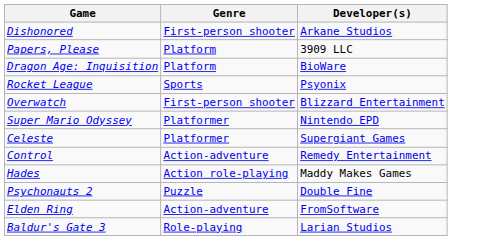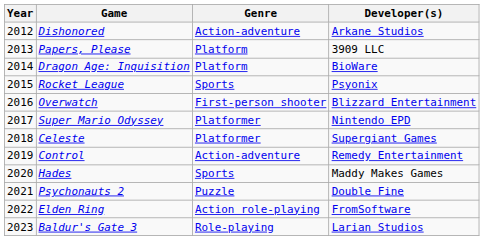 <table class="wikitable">
 <tr>
+<th>Year</th>
 <th>Game</th>
 <th>Genre</th>
 <th>Developer(s)</th>
 </tr>
 <tr>
+<td>2012</td>
 <td><em><a href='#'>Dishonored</a></em></td>
-<td><a href='#'>First-person shooter</a></td>
+<td><a href='#'>Action-adventure</a></td>
 <td><a href='#'>Arkane Studios</a></td>
 </tr>
 <tr>
+<td>2013</td>
 <td><em><a href='#'>Papers, Please</a></em></td>
 <td><a href='#'>Platform</a></td>
 <td>3909 LLC</td>
 </tr>
 <tr>
+<td>2014</td>
 <td><em><a href='#'>Dragon Age: Inquisition</a></em></td>
 <td><a href='#'>Platform</a></td>
 <td><a href='#'>BioWare</a></td>
 </tr>
 <tr>
+<td>2015</td>
 <td><em><a href='#'>Rocket League</a></em></td>
 <td><a href='#'>Sports</a></td>
 <td><a href='#'>Psyonix</a></td>
 </tr>
 <tr>
+<td>2016</td>
 <td><em><a href='#'>Overwatch</a></em></td>
 <td><a href='#'>First-person shooter</a></td>
 <td><a href='#'>Blizzard Entertainment</a></td>
 </tr>
 <tr>
+<td>2017</td>
 <td><em><a href='#'>Super Mario Odyssey</a></em></td>
 <td><a href='#'>Platformer</a></td>
 <td><a href='#'>Nintendo EPD</a></td>
 </tr>
 <tr>
+<td>2018</td>
 <td><em><a href='#'>Celeste</a></em></td>
 <td><a href='#'>Platformer</a></td>
 <td><a href='#'>Supergiant Games</a></td>
 </tr>
 <tr>
+<td>2019</td>
 <td><em><a href='#'>Control</a></em></td>
 <td><a href='#'>Action-adventure</a></td>
 <td><a href='#'>Remedy Entertainment</a></td>
 </tr>
 <tr>
+<td>2020</td>
 <td><em><a href='#'>Hades</a></em></td>
-<td><a href='#'>Action role-playing</a></td>
+<td><a href='#'>Sports</a></td>
 <td>Maddy Makes Games</td>
 </tr>
 <tr>
+<td>2021</td>
 <td><em><a href='#'>Psychonauts 2</a></em></td>
 <td><a href='#'>Puzzle</a></td>
 <td><a href='#'>Double Fine</a></td>
 </tr>
 <tr>
+<td>2022</td>
 <td><em><a href='#'>Elden Ring</a></em></td>
-<td><a href='#'>Action-adventure</a></td>
+<td><a href='#'>Action role-playing</a></td>
 <td><a href='#'>FromSoftware</a></td>
 </tr>
 <tr>
+<td>2023</td>
 <td><em><a href='#'>Baldur's Gate 3</a></em></td>
 <td><a href='#'>Role-playing</a></td>
 <td><a href='#'>Larian Studios</a></td>
 </tr>
 </table>
